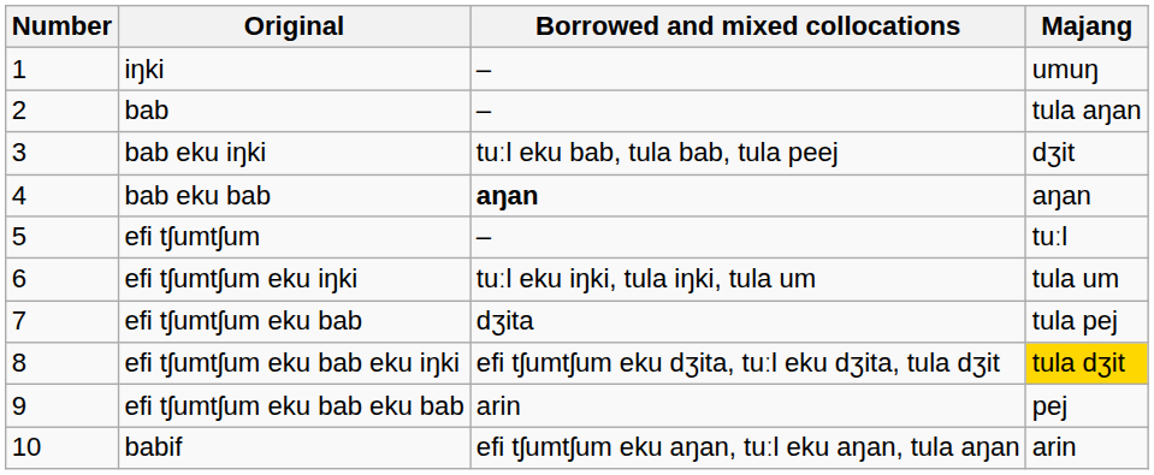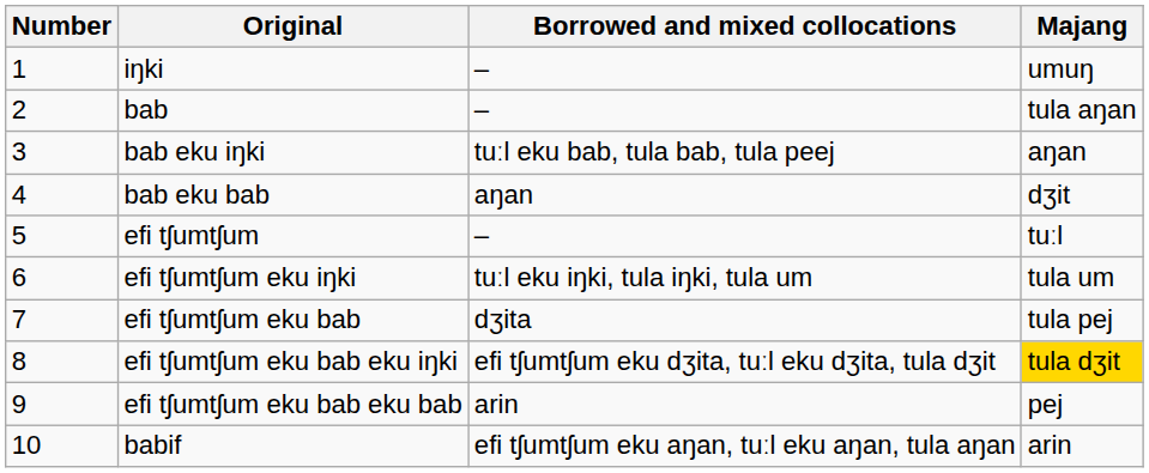 <table class=wikitable>
 <tr>
 <th>Number</th>
 <th>Original</th>
 <th>Borrowed and mixed collocations</th>
 <th>Majang</th>
 </tr>
 <tr>
 <td>1</td>
 <td>iŋki</td>
 <td>–</td>
 <td>umuŋ</td>
 </tr>
 <tr>
 <td>2</td>
 <td>bab</td>
 <td>–</td>
 <td>tula aŋan</td>
 </tr>
 <tr>
 <td>3</td>
 <td>bab eku iŋki</td>
 <td>tuːl eku bab, tula bab, tula peej</td>
-<td>dʒit</td>
+<td>aŋan</td>
 </tr>
 <tr>
 <td>4</td>
 <td>bab eku bab</td>
-<td><strong>aŋan</strong></td>
 <td>aŋan</td>
+<td>dʒit</td>
 </tr>
 <tr>
 <td>5</td>
 <td>efi tʃumtʃum</td>
 <td>–</td>
 <td>tuːl</td>
 </tr>
 <tr>
 <td>6</td>
 <td>efi tʃumtʃum eku iŋki</td>
 <td>tuːl eku iŋki, tula iŋki, tula um</td>
 <td>tula um</td>
 </tr>
 <tr>
 <td>7</td>
 <td>efi tʃumtʃum eku bab</td>
 <td>dʒita</td>
 <td>tula pej</td>
 </tr>
 <tr>
 <td>8</td>
 <td>efi tʃumtʃum eku bab eku iŋki</td>
 <td>efi tʃumtʃum eku dʒita, tuːl eku dʒita, tula dʒit</td>
 <td style="background: gold;">tula dʒit</td>
 </tr>
 <tr>
 <td>9</td>
 <td>efi tʃumtʃum eku bab eku bab</td>
 <td>arin</td>
 <td>pej</td>
 </tr>
 <tr>
 <td>10</td>
 <td>babif</td>
 <td>efi tʃumtʃum eku aŋan, tuːl eku aŋan, tula aŋan</td>
 <td>arin</td>
 </tr>
 </table>
